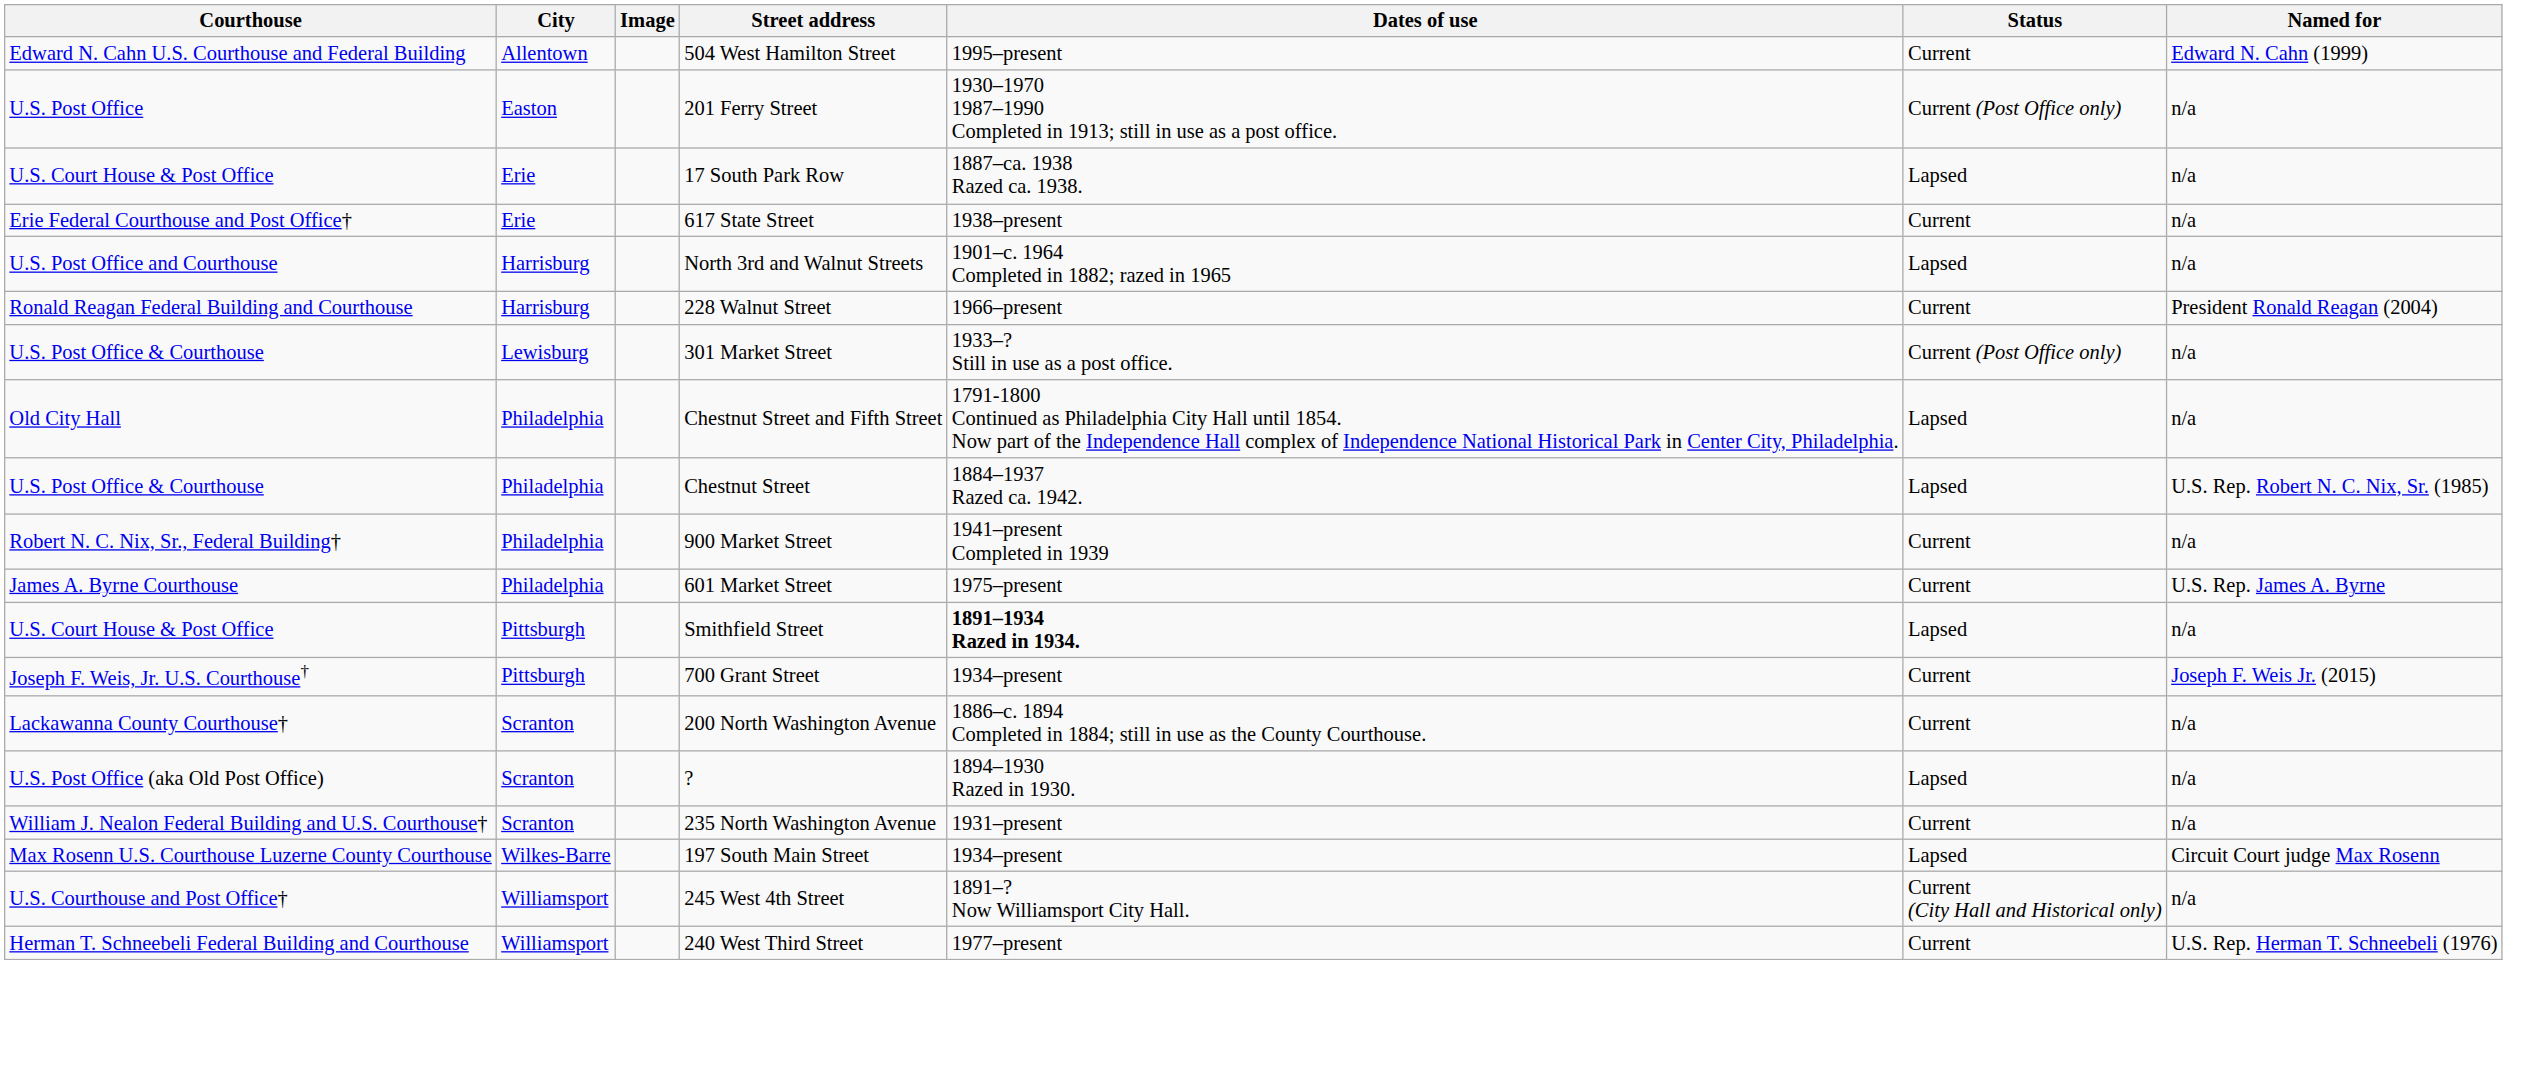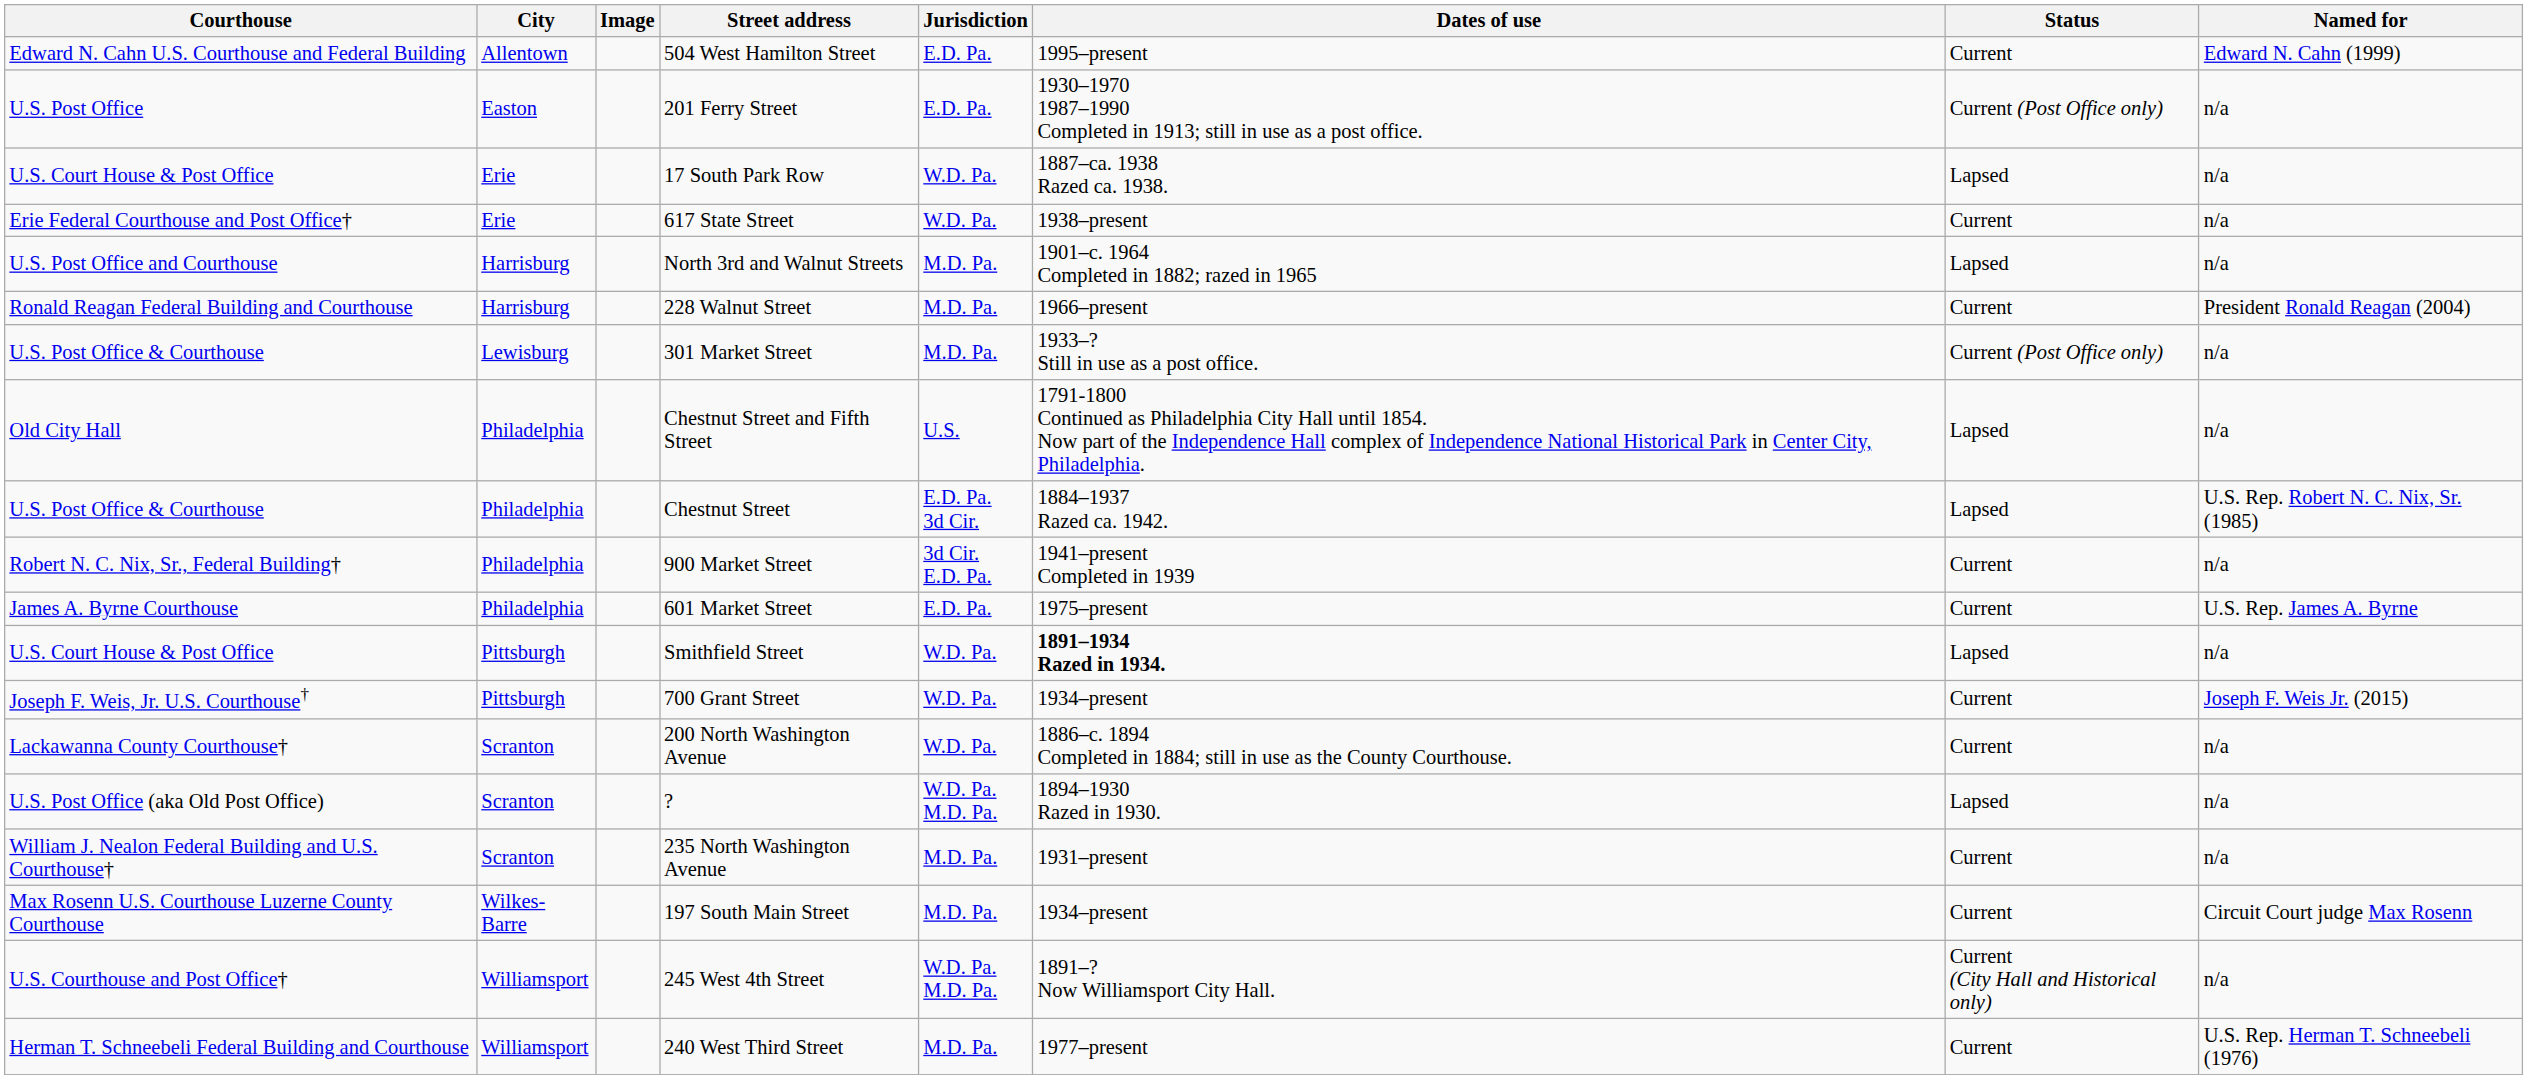 <table class="wikitable sortable sticky-header sort-under">
 <tr>
 <th>Courthouse</th>
 <th>City</th>
 <th>Image</th>
 <th>Street address</th>
+<th>Jurisdiction</th>
 <th>Dates of use</th>
 <th>Status</th>
 <th>Named for</th>
 </tr>
 <tr>
 <td><a href='#'>Edward N. Cahn U.S. Courthouse and Federal Building</a></td>
 <td><a href='#'>Allentown</a></td>
 <td></td>
 <td>504 West Hamilton Street</td>
+<td><a href='#'>E.D. Pa.</a></td>
 <td>1995–present</td>
 <td>Current</td>
 <td><a href='#'>Edward N. Cahn</a> (1999)</td>
 </tr>
 <tr>
 <td><a href='#'>U.S. Post Office</a></td>
 <td><a href='#'>Easton</a></td>
 <td></td>
 <td>201 Ferry Street</td>
+<td><a href='#'>E.D. Pa.</a></td>
 <td>1930–1970<br>1987–1990<br>Completed in 1913; still in use as a post office.</td>
 <td>Current <em>(Post Office only)</em></td>
 <td>n/a</td>
 </tr>
 <tr>
 <td><a href='#'>U.S. Court House & Post Office</a></td>
 <td><a href='#'>Erie</a></td>
 <td></td>
 <td>17 South Park Row</td>
+<td><a href='#'>W.D. Pa.</a></td>
 <td>1887–ca. 1938<br>Razed ca. 1938.</td>
 <td>Lapsed</td>
 <td>n/a</td>
 </tr>
 <tr>
 <td><a href='#'>Erie Federal Courthouse and Post Office</a>†</td>
 <td><a href='#'>Erie</a></td>
 <td></td>
 <td>617 State Street</td>
+<td><a href='#'>W.D. Pa.</a></td>
 <td>1938–present</td>
 <td>Current</td>
 <td>n/a</td>
 </tr>
 <tr>
 <td><a href='#'>U.S. Post Office and Courthouse</a></td>
 <td><a href='#'>Harrisburg</a></td>
 <td></td>
 <td>North 3rd and Walnut Streets</td>
+<td><a href='#'>M.D. Pa.</a></td>
 <td>1901–c. 1964<br>Completed in 1882; razed in 1965</td>
 <td>Lapsed</td>
 <td>n/a</td>
 </tr>
 <tr>
 <td><a href='#'>Ronald Reagan Federal Building and Courthouse</a></td>
 <td><a href='#'>Harrisburg</a></td>
 <td></td>
 <td>228 Walnut Street</td>
+<td><a href='#'>M.D. Pa.</a></td>
 <td>1966–present</td>
 <td>Current</td>
 <td>President <a href='#'>Ronald Reagan</a> (2004)</td>
 </tr>
 <tr>
 <td><a href='#'>U.S. Post Office & Courthouse</a></td>
 <td><a href='#'>Lewisburg</a></td>
 <td></td>
 <td>301 Market Street</td>
+<td><a href='#'>M.D. Pa.</a></td>
 <td>1933–?<br>Still in use as a post office.</td>
 <td>Current <em>(Post Office only)</em></td>
 <td>n/a</td>
 </tr>
 <tr>
 <td><a href='#'>Old City Hall</a></td>
 <td><a href='#'>Philadelphia</a></td>
 <td></td>
 <td>Chestnut Street and Fifth Street</td>
+<td><a href='#'>U.S.</a></td>
 <td>1791-1800<br>Continued as Philadelphia City Hall until 1854.<br>Now part of the <a href='#'>Independence Hall</a> complex of <a href='#'>Independence National Historical Park</a> in <a href='#'>Center City, Philadelphia</a>.</td>
 <td>Lapsed</td>
 <td>n/a</td>
 </tr>
 <tr>
 <td><a href='#'>U.S. Post Office & Courthouse</a></td>
 <td><a href='#'>Philadelphia</a></td>
 <td></td>
 <td>Chestnut Street</td>
+<td><a href='#'>E.D. Pa.</a><br><a href='#'>3d Cir.</a></td>
 <td>1884–1937<br>Razed ca. 1942.</td>
 <td>Lapsed</td>
 <td>U.S. Rep. <a href='#'>Robert N. C. Nix, Sr.</a> (1985)</td>
 </tr>
 <tr>
 <td><a href='#'>Robert N. C. Nix, Sr., Federal Building</a>†</td>
 <td><a href='#'>Philadelphia</a></td>
 <td></td>
 <td>900 Market Street</td>
+<td><a href='#'>3d Cir.</a><br><a href='#'>E.D. Pa.</a></td>
 <td>1941–present<br>Completed in 1939</td>
 <td>Current</td>
 <td>n/a</td>
 </tr>
 <tr>
 <td><a href='#'>James A. Byrne Courthouse</a></td>
 <td><a href='#'>Philadelphia</a></td>
 <td></td>
 <td>601 Market Street</td>
+<td><a href='#'>E.D. Pa.</a></td>
 <td>1975–present</td>
 <td>Current</td>
 <td>U.S. Rep. <a href='#'>James A. Byrne</a></td>
 </tr>
 <tr>
 <td><a href='#'>U.S. Court House & Post Office</a></td>
 <td><a href='#'>Pittsburgh</a></td>
 <td></td>
 <td>Smithfield Street</td>
+<td><a href='#'>W.D. Pa.</a></td>
 <td><strong>1891–1934<br>Razed in 1934.</strong></td>
 <td>Lapsed</td>
 <td>n/a</td>
 </tr>
 <tr>
 <td><a href='#'>Joseph F. Weis, Jr. U.S. Courthouse</a><sup>†</sup></td>
 <td><a href='#'>Pittsburgh</a></td>
 <td></td>
 <td>700 Grant Street</td>
+<td><a href='#'>W.D. Pa.</a></td>
 <td>1934–present</td>
 <td>Current</td>
 <td><a href='#'>Joseph F. Weis Jr.</a> (2015)</td>
 </tr>
 <tr>
 <td><a href='#'>Lackawanna County Courthouse</a>†</td>
 <td><a href='#'>Scranton</a></td>
 <td></td>
 <td>200 North Washington Avenue</td>
+<td><a href='#'>W.D. Pa.</a></td>
 <td>1886–c. 1894<br>Completed in 1884; still in use as the County Courthouse.</td>
 <td>Current</td>
 <td>n/a</td>
 </tr>
 <tr>
 <td><a href='#'>U.S. Post Office</a> (aka Old Post Office)</td>
 <td><a href='#'>Scranton</a></td>
 <td></td>
 <td>?</td>
+<td><a href='#'>W.D. Pa.</a><br><a href='#'>M.D. Pa.</a></td>
 <td>1894–1930<br>Razed in 1930.</td>
 <td>Lapsed</td>
 <td>n/a</td>
 </tr>
 <tr>
 <td><a href='#'>William J. Nealon Federal Building and U.S. Courthouse</a>†</td>
 <td><a href='#'>Scranton</a></td>
 <td></td>
 <td>235 North Washington Avenue</td>
+<td><a href='#'>M.D. Pa.</a></td>
 <td>1931–present</td>
 <td>Current</td>
 <td>n/a</td>
 </tr>
 <tr>
 <td><a href='#'>Max Rosenn U.S. Courthouse Luzerne County Courthouse</a></td>
 <td><a href='#'>Wilkes-Barre</a></td>
 <td></td>
 <td>197 South Main Street</td>
+<td><a href='#'>M.D. Pa.</a></td>
 <td>1934–present</td>
-<td>Lapsed</td>
+<td>Current</td>
 <td>Circuit Court judge <a href='#'>Max Rosenn</a></td>
 </tr>
 <tr>
 <td><a href='#'>U.S. Courthouse and Post Office</a>†</td>
 <td><a href='#'>Williamsport</a></td>
 <td></td>
 <td>245 West 4th Street</td>
+<td><a href='#'>W.D. Pa.</a><br><a href='#'>M.D. Pa.</a></td>
 <td>1891–?<br>Now Williamsport City Hall.</td>
 <td>Current<br><em>(City Hall and Historical only)</em></td>
 <td>n/a</td>
 </tr>
 <tr>
 <td><a href='#'>Herman T. Schneebeli Federal Building and Courthouse</a></td>
 <td><a href='#'>Williamsport</a></td>
 <td></td>
 <td>240 West Third Street</td>
+<td><a href='#'>M.D. Pa.</a></td>
 <td>1977–present</td>
 <td>Current</td>
 <td>U.S. Rep. <a href='#'>Herman T. Schneebeli</a> (1976)</td>
 </tr>
 </table>
